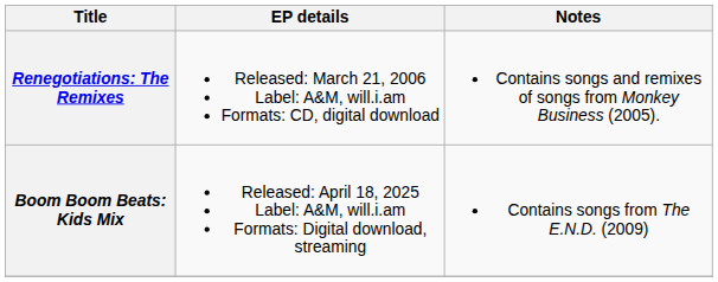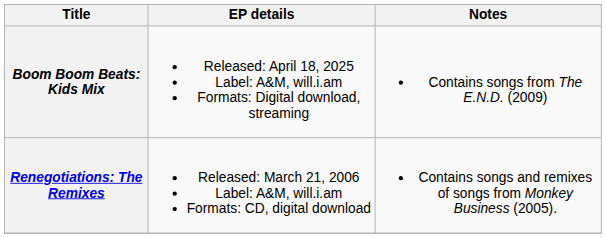 <table class="wikitable plainrowheaders" style="text-align:center;">
 <tr>
 <th scope="col" style="width:10em;">Title</th>
 <th scope="col" style="width:16em;">EP details</th>
 <th scope="col" style="width:16em;">Notes</th>
 </tr>
 <tr>
+<th scope="row"><em>Boom Boom Beats: Kids Mix</em></th>
+<td><br><ul><li>Released: April 18, 2025</li><li>Label: A&M, will.i.am</li><li>Formats: Digital download, streaming</li></ul></td>
+<td><br><ul><li>Contains songs from <em>The E.N.D.</em> (2009)</li></ul></td>
+</tr>
+<tr>
 <th scope="row"><em><a href='#'>Renegotiations: The Remixes</a></em></th>
 <td><br><ul><li>Released: March 21, 2006</li><li>Label: A&M, will.i.am</li><li>Formats: CD, digital download</li></ul></td>
 <td><br><ul><li>Contains songs and remixes of songs from <em>Monkey Business</em> (2005).</li></ul></td>
 </tr>
 <tr>
-<th scope="row"><em>Boom Boom Beats: Kids Mix</em></th>
-<td><br><ul><li>Released: April 18, 2025</li><li>Label: A&M, will.i.am</li><li>Formats: Digital download, streaming</li></ul></td>
-<td><br><ul><li>Contains songs from <em>The E.N.D.</em> (2009)</li></ul></td>
-</tr>
-<tr>
 </tr>
 </table>
